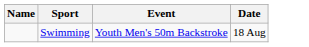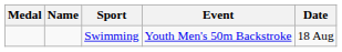 <table class="wikitable sortable" style="font-size:90%">
 <tr>
+<th>Medal</th>
 <th>Name</th>
 <th>Sport</th>
 <th>Event</th>
 <th>Date</th>
 </tr>
 <tr>
 <td></td>
+<td></td>
 <td><a href='#'>Swimming</a></td>
 <td><a href='#'>Youth Men's 50m Backstroke</a></td>
 <td>18 Aug</td>
 </tr>
 </table>
